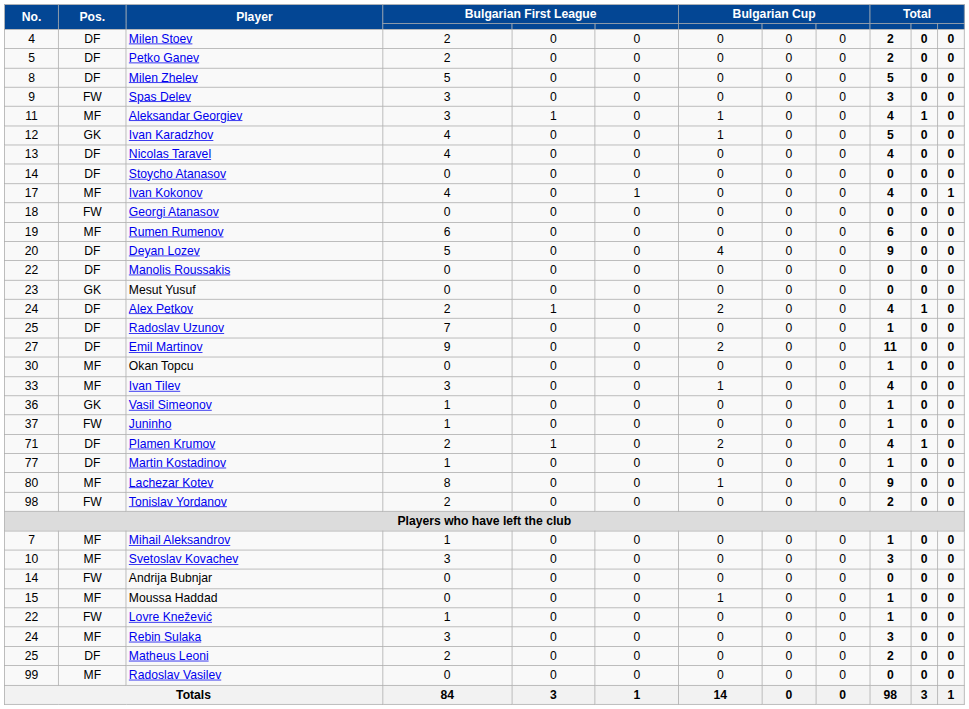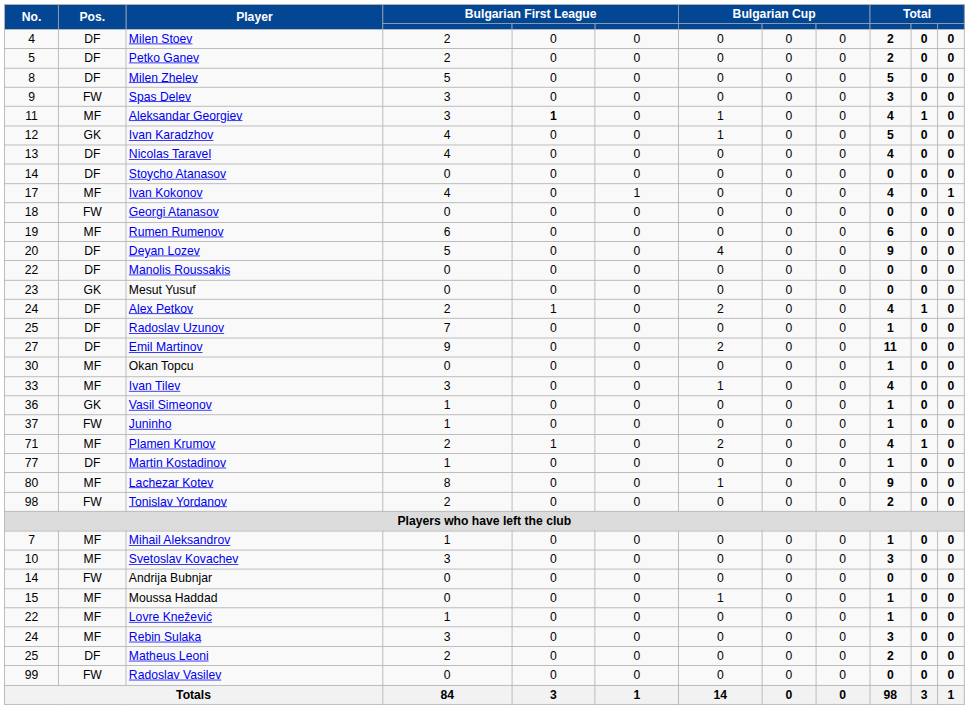 <table class="wikitable sortable" style="text-align:center;width:100%;">
 <tr>
 <th rowspan=2 style=background-color:#034694;color:#FFFFFF>No.</th>
 <th rowspan=2 style=background-color:#034694;color:#FFFFFF>Pos.</th>
 <th rowspan=2 style=background-color:#034694;color:#FFFFFF>Player</th>
 <th colspan=3 style=background:#034694;color:#FFFFFF>Bulgarian First League</th>
 <th colspan=3 style=background:#034694;color:#FFFFFF>Bulgarian Cup</th>
 <th colspan=3 style=background:#034694;color:#FFFFFF>Total</th>
 </tr>
 <tr>
 <th style=background-color:#034694;color:#FFFFFF></th>
 <th style=background-color:#034694;color:#FFFFFF></th>
 <th style=background-color:#034694;color:#FFFFFF></th>
 <th style=background-color:#034694;color:#FFFFFF></th>
 <th style=background-color:#034694;color:#FFFFFF></th>
 <th style=background-color:#034694;color:#FFFFFF></th>
 <th style=background-color:#034694;color:#FFFFFF></th>
 <th style=background-color:#034694;color:#FFFFFF></th>
 <th style=background-color:#034694;color:#FFFFFF></th>
 </tr>
 <tr>
 <td>4</td>
 <td>DF</td>
 <td align=left> <a href='#'>Milen Stoev</a></td>
 <td>2</td>
 <td>0</td>
 <td>0</td>
 <td>0</td>
 <td>0</td>
 <td>0</td>
 <td><strong>2</strong></td>
 <td><strong>0</strong></td>
 <td><strong>0</strong></td>
 </tr>
 <tr>
 <td>5</td>
 <td>DF</td>
 <td align=left> <a href='#'>Petko Ganev</a></td>
 <td>2</td>
 <td>0</td>
 <td>0</td>
 <td>0</td>
 <td>0</td>
 <td>0</td>
 <td><strong>2</strong></td>
 <td><strong>0</strong></td>
 <td><strong>0</strong></td>
 </tr>
 <tr>
 <td>8</td>
 <td>DF</td>
 <td align=left> <a href='#'>Milen Zhelev</a></td>
 <td>5</td>
 <td>0</td>
 <td>0</td>
 <td>0</td>
 <td>0</td>
 <td>0</td>
 <td><strong>5</strong></td>
 <td><strong>0</strong></td>
 <td><strong>0</strong></td>
 </tr>
 <tr>
 <td>9</td>
 <td>FW</td>
 <td align=left> <a href='#'>Spas Delev</a></td>
 <td>3</td>
 <td>0</td>
 <td>0</td>
 <td>0</td>
 <td>0</td>
 <td>0</td>
 <td><strong>3</strong></td>
 <td><strong>0</strong></td>
 <td><strong>0</strong></td>
 </tr>
 <tr>
 <td>11</td>
 <td>MF</td>
 <td align=left> <a href='#'>Aleksandar Georgiev</a></td>
 <td>3</td>
-<td>1</td>
+<td><strong>1</strong></td>
 <td>0</td>
 <td>1</td>
 <td>0</td>
 <td>0</td>
 <td><strong>4</strong></td>
 <td><strong>1</strong></td>
 <td><strong>0</strong></td>
 </tr>
 <tr>
 <td>12</td>
 <td>GK</td>
 <td align=left> <a href='#'>Ivan Karadzhov</a></td>
 <td>4</td>
 <td>0</td>
 <td>0</td>
 <td>1</td>
 <td>0</td>
 <td>0</td>
 <td><strong>5</strong></td>
 <td><strong>0</strong></td>
 <td><strong>0</strong></td>
 </tr>
 <tr>
 <td>13</td>
 <td>DF</td>
 <td align=left> <a href='#'>Nicolas Taravel</a></td>
 <td>4</td>
 <td>0</td>
 <td>0</td>
 <td>0</td>
 <td>0</td>
 <td>0</td>
 <td><strong>4</strong></td>
 <td><strong>0</strong></td>
 <td><strong>0</strong></td>
 </tr>
 <tr>
 <td>14</td>
 <td>DF</td>
 <td align=left> <a href='#'>Stoycho Atanasov</a></td>
 <td>0</td>
 <td>0</td>
 <td>0</td>
 <td>0</td>
 <td>0</td>
 <td>0</td>
 <td><strong>0</strong></td>
 <td><strong>0</strong></td>
 <td><strong>0</strong></td>
 </tr>
 <tr>
 <td>17</td>
 <td>MF</td>
 <td align=left> <a href='#'>Ivan Kokonov</a></td>
 <td>4</td>
 <td>0</td>
 <td>1</td>
 <td>0</td>
 <td>0</td>
 <td>0</td>
 <td><strong>4</strong></td>
 <td><strong>0</strong></td>
 <td><strong>1</strong></td>
 </tr>
 <tr>
 <td>18</td>
 <td>FW</td>
 <td align=left> <a href='#'>Georgi Atanasov</a></td>
 <td>0</td>
 <td>0</td>
 <td>0</td>
 <td>0</td>
 <td>0</td>
 <td>0</td>
 <td><strong>0</strong></td>
 <td><strong>0</strong></td>
 <td><strong>0</strong></td>
 </tr>
 <tr>
 <td>19</td>
 <td>MF</td>
 <td align=left> <a href='#'>Rumen Rumenov</a></td>
 <td>6</td>
 <td>0</td>
 <td>0</td>
 <td>0</td>
 <td>0</td>
 <td>0</td>
 <td><strong>6</strong></td>
 <td><strong>0</strong></td>
 <td><strong>0</strong></td>
 </tr>
 <tr>
 <td>20</td>
 <td>DF</td>
 <td align=left> <a href='#'>Deyan Lozev</a></td>
 <td>5</td>
 <td>0</td>
 <td>0</td>
 <td>4</td>
 <td>0</td>
 <td>0</td>
 <td><strong>9</strong></td>
 <td><strong>0</strong></td>
 <td><strong>0</strong></td>
 </tr>
 <tr>
 <td>22</td>
 <td>DF</td>
 <td align=left> <a href='#'>Manolis Roussakis</a></td>
 <td>0</td>
 <td>0</td>
 <td>0</td>
 <td>0</td>
 <td>0</td>
 <td>0</td>
 <td><strong>0</strong></td>
 <td><strong>0</strong></td>
 <td><strong>0</strong></td>
 </tr>
 <tr>
 <td>23</td>
 <td>GK</td>
 <td align=left> Mesut Yusuf</td>
 <td>0</td>
 <td>0</td>
 <td>0</td>
 <td>0</td>
 <td>0</td>
 <td>0</td>
 <td><strong>0</strong></td>
 <td><strong>0</strong></td>
 <td><strong>0</strong></td>
 </tr>
 <tr>
 <td>24</td>
 <td>DF</td>
 <td align=left> <a href='#'>Alex Petkov</a></td>
 <td>2</td>
 <td>1</td>
 <td>0</td>
 <td>2</td>
 <td>0</td>
 <td>0</td>
 <td><strong>4</strong></td>
 <td><strong>1</strong></td>
 <td><strong>0</strong></td>
 </tr>
 <tr>
 <td>25</td>
 <td>DF</td>
 <td align=left> <a href='#'>Radoslav Uzunov</a></td>
 <td>7</td>
 <td>0</td>
 <td>0</td>
 <td>0</td>
 <td>0</td>
 <td>0</td>
 <td><strong>1</strong></td>
 <td><strong>0</strong></td>
 <td><strong>0</strong></td>
 </tr>
 <tr>
 <td>27</td>
 <td>DF</td>
 <td align=left> <a href='#'>Emil Martinov</a></td>
 <td>9</td>
 <td>0</td>
 <td>0</td>
 <td>2</td>
 <td>0</td>
 <td>0</td>
 <td><strong>11</strong></td>
 <td><strong>0</strong></td>
 <td><strong>0</strong></td>
 </tr>
 <tr>
 <td>30</td>
 <td>MF</td>
 <td align=left> Okan Topcu</td>
 <td>0</td>
 <td>0</td>
 <td>0</td>
 <td>0</td>
 <td>0</td>
 <td>0</td>
 <td><strong>1</strong></td>
 <td><strong>0</strong></td>
 <td><strong>0</strong></td>
 </tr>
 <tr>
 <td>33</td>
 <td>MF</td>
 <td align=left> <a href='#'>Ivan Tilev</a></td>
 <td>3</td>
 <td>0</td>
 <td>0</td>
 <td>1</td>
 <td>0</td>
 <td>0</td>
 <td><strong>4</strong></td>
 <td><strong>0</strong></td>
 <td><strong>0</strong></td>
 </tr>
 <tr>
 <td>36</td>
 <td>GK</td>
 <td align=left> <a href='#'>Vasil Simeonov</a></td>
 <td>1</td>
 <td>0</td>
 <td>0</td>
 <td>0</td>
 <td>0</td>
 <td>0</td>
 <td><strong>1</strong></td>
 <td><strong>0</strong></td>
 <td><strong>0</strong></td>
 </tr>
 <tr>
 <td>37</td>
 <td>FW</td>
 <td align=left> <a href='#'>Juninho</a></td>
 <td>1</td>
 <td>0</td>
 <td>0</td>
 <td>0</td>
 <td>0</td>
 <td>0</td>
 <td><strong>1</strong></td>
 <td><strong>0</strong></td>
 <td><strong>0</strong></td>
 </tr>
 <tr>
 <td>71</td>
-<td>DF</td>
+<td>MF</td>
 <td align=left> <a href='#'>Plamen Krumov</a></td>
 <td>2</td>
 <td>1</td>
 <td>0</td>
 <td>2</td>
 <td>0</td>
 <td>0</td>
 <td><strong>4</strong></td>
 <td><strong>1</strong></td>
 <td><strong>0</strong></td>
 </tr>
 <tr>
 <td>77</td>
 <td>DF</td>
 <td align=left> <a href='#'>Martin Kostadinov</a></td>
 <td>1</td>
 <td>0</td>
 <td>0</td>
 <td>0</td>
 <td>0</td>
 <td>0</td>
 <td><strong>1</strong></td>
 <td><strong>0</strong></td>
 <td><strong>0</strong></td>
 </tr>
 <tr>
 <td>80</td>
 <td>MF</td>
 <td align=left> <a href='#'>Lachezar Kotev</a></td>
 <td>8</td>
 <td>0</td>
 <td>0</td>
 <td>1</td>
 <td>0</td>
 <td>0</td>
 <td><strong>9</strong></td>
 <td><strong>0</strong></td>
 <td><strong>0</strong></td>
 </tr>
 <tr>
 <td>98</td>
 <td>FW</td>
 <td align=left> <a href='#'>Tonislav Yordanov</a></td>
 <td>2</td>
 <td>0</td>
 <td>0</td>
 <td>0</td>
 <td>0</td>
 <td>0</td>
 <td><strong>2</strong></td>
 <td><strong>0</strong></td>
 <td><strong>0</strong></td>
 </tr>
 <tr>
 <th colspan="12"  style="background:#dcdcdc; text-align:center;">Players who have left the club</th>
 </tr>
 <tr>
 <td>7</td>
 <td>MF</td>
 <td align=left> <a href='#'>Mihail Aleksandrov</a></td>
 <td>1</td>
 <td>0</td>
 <td>0</td>
 <td>0</td>
 <td>0</td>
 <td>0</td>
 <td><strong>1</strong></td>
 <td><strong>0</strong></td>
 <td><strong>0</strong></td>
 </tr>
 <tr>
 <td>10</td>
 <td>MF</td>
 <td align=left> <a href='#'>Svetoslav Kovachev</a></td>
 <td>3</td>
 <td>0</td>
 <td>0</td>
 <td>0</td>
 <td>0</td>
 <td>0</td>
 <td><strong>3</strong></td>
 <td><strong>0</strong></td>
 <td><strong>0</strong></td>
 </tr>
 <tr>
 <td>14</td>
 <td>FW</td>
 <td align=left> Andrija Bubnjar</td>
 <td>0</td>
 <td>0</td>
 <td>0</td>
 <td>0</td>
 <td>0</td>
 <td>0</td>
 <td><strong>0</strong></td>
 <td><strong>0</strong></td>
 <td><strong>0</strong></td>
 </tr>
 <tr>
 <td>15</td>
 <td>MF</td>
 <td align=left> Moussa Haddad</td>
 <td>0</td>
 <td>0</td>
 <td>0</td>
 <td>1</td>
 <td>0</td>
 <td>0</td>
 <td><strong>1</strong></td>
 <td><strong>0</strong></td>
 <td><strong>0</strong></td>
 </tr>
 <tr>
 <td>22</td>
-<td>FW</td>
+<td>MF</td>
 <td align=left> <a href='#'>Lovre Knežević</a></td>
 <td>1</td>
 <td>0</td>
 <td>0</td>
 <td>0</td>
 <td>0</td>
 <td>0</td>
 <td><strong>1</strong></td>
 <td><strong>0</strong></td>
 <td><strong>0</strong></td>
 </tr>
 <tr>
 <td>24</td>
 <td>MF</td>
 <td align=left> <a href='#'>Rebin Sulaka</a></td>
 <td>3</td>
 <td>0</td>
 <td>0</td>
 <td>0</td>
 <td>0</td>
 <td>0</td>
 <td><strong>3</strong></td>
 <td><strong>0</strong></td>
 <td><strong>0</strong></td>
 </tr>
 <tr>
 <td>25</td>
 <td>DF</td>
 <td align=left> <a href='#'>Matheus Leoni</a></td>
 <td>2</td>
 <td>0</td>
 <td>0</td>
 <td>0</td>
 <td>0</td>
 <td>0</td>
 <td><strong>2</strong></td>
 <td><strong>0</strong></td>
 <td><strong>0</strong></td>
 </tr>
 <tr>
 <td>99</td>
-<td>MF</td>
+<td>FW</td>
 <td align=left> <a href='#'>Radoslav Vasilev</a></td>
 <td>0</td>
 <td>0</td>
 <td>0</td>
 <td>0</td>
 <td>0</td>
 <td>0</td>
 <td><strong>0</strong></td>
 <td><strong>0</strong></td>
 <td><strong>0</strong></td>
 </tr>
 <tr>
 <th colspan=3><strong>Totals</strong></th>
 <th><strong>84</strong></th>
 <th><strong>3</strong></th>
 <th><strong>1</strong></th>
 <th><strong>14</strong></th>
 <th><strong>0</strong></th>
 <th><strong>0</strong></th>
 <th><strong>98</strong></th>
 <th><strong>3</strong></th>
 <th><strong>1</strong></th>
 </tr>
 </table>
